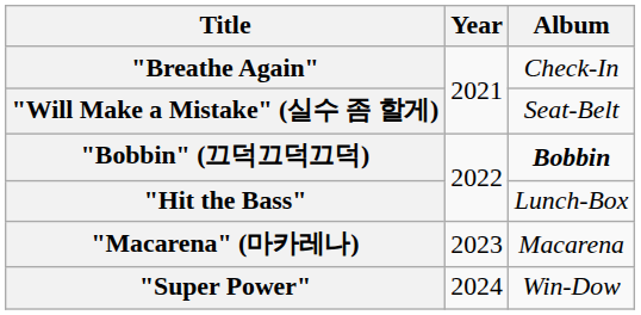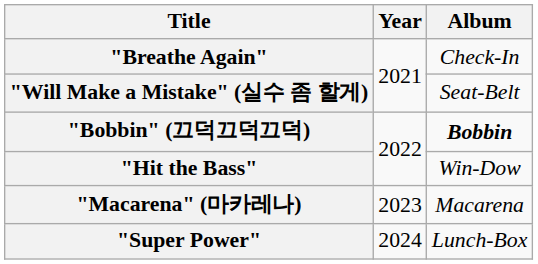 <table class="wikitable plainrowheaders" style="text-align:center">
 <tr>
 <th scope="col">Title</th>
 <th scope="col">Year</th>
 <th scope="col">Album</th>
 </tr>
 <tr>
 <th scope="row">"Breathe Again"</th>
 <td rowspan="2">2021</td>
 <td><em>Check-In</em></td>
 </tr>
 <tr>
 <th scope="row">"Will Make a Mistake" (실수 좀 할게)</th>
 <td><em>Seat-Belt</em></td>
 </tr>
 <tr>
 <th scope="row">"Bobbin" (끄덕끄덕끄덕)</th>
 <td rowspan="2">2022</td>
 <td><strong><em>Bobbin</em></strong></td>
 </tr>
 <tr>
 <th scope="row">"Hit the Bass"</th>
-<td><em>Lunch-Box</em></td>
+<td><em>Win-Dow</em></td>
 </tr>
 <tr>
 <th scope="row">"Macarena" (마카레나)</th>
 <td>2023</td>
 <td><em>Macarena</em></td>
 </tr>
 <tr>
 <th scope="row">"Super Power"</th>
 <td>2024</td>
-<td><em>Win-Dow</em></td>
+<td><em>Lunch-Box</em></td>
 </tr>
 </table>
